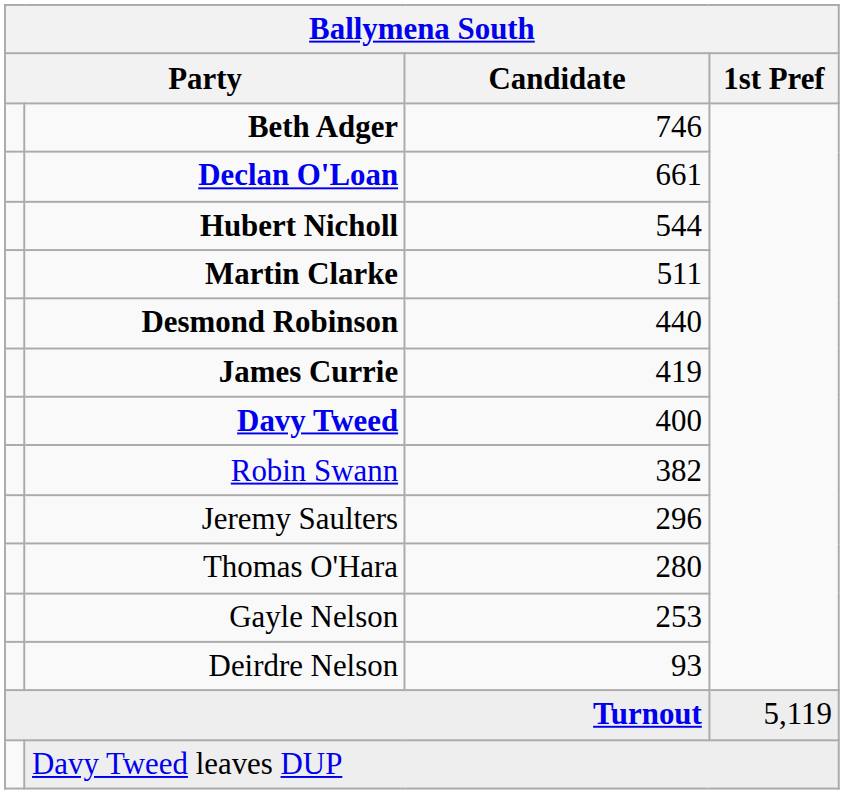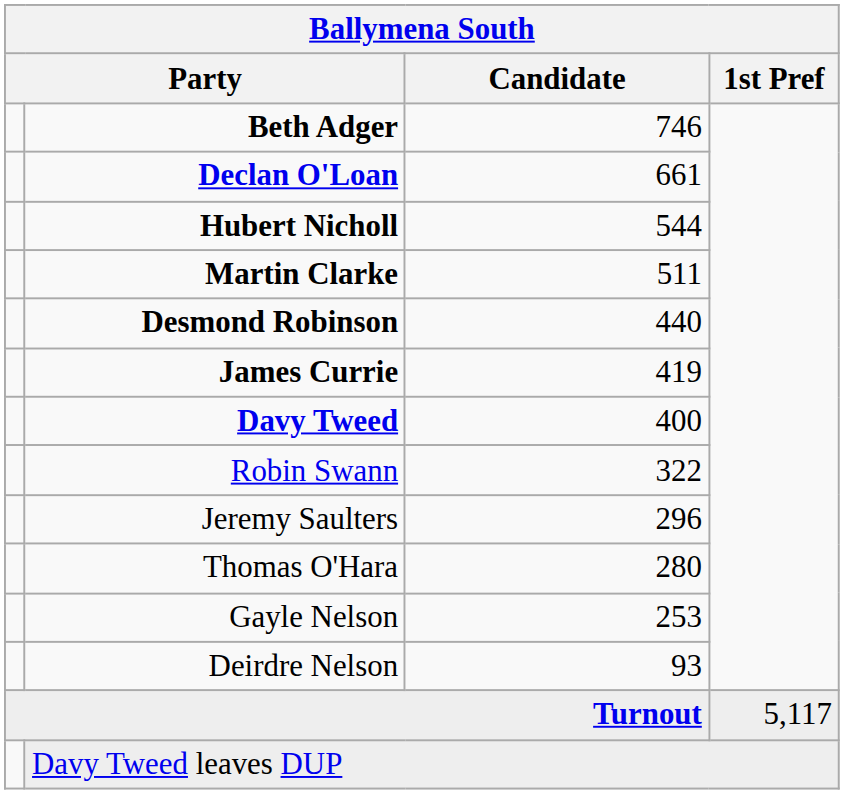 <table class="wikitable">
 <tr>
 <th colspan="4" align="center"><a href='#'>Ballymena South</a></th>
 </tr>
 <tr>
 <th colspan="2" align="center" width=200>Party</th>
 <th width=150>Candidate</th>
 <th width=60>1st Pref</th>
 </tr>
 <tr>
 <td></td>
 <td align="right"><strong>Beth Adger</strong></td>
 <td align="right">746</td>
 </tr>
 <tr>
 <td></td>
 <td align="right"><strong><a href='#'>Declan O'Loan</a></strong></td>
 <td align="right">661</td>
 </tr>
 <tr>
 <td></td>
 <td align="right"><strong>Hubert Nicholl</strong></td>
 <td align="right">544</td>
 </tr>
 <tr>
 <td></td>
 <td align="right"><strong>Martin Clarke</strong></td>
 <td align="right">511</td>
 </tr>
 <tr>
 <td></td>
 <td align="right"><strong>Desmond Robinson</strong></td>
 <td align="right">440</td>
 </tr>
 <tr>
 <td></td>
 <td align="right"><strong>James Currie</strong></td>
 <td align="right">419</td>
 </tr>
 <tr>
 <td></td>
 <td align="right"><strong><a href='#'>Davy Tweed</a></strong></td>
 <td align="right">400</td>
 </tr>
 <tr>
 <td></td>
 <td align="right"><a href='#'>Robin Swann</a></td>
-<td align="right">382</td>
+<td align="right">322</td>
 </tr>
 <tr>
 <td></td>
 <td align="right">Jeremy Saulters</td>
 <td align="right">296</td>
 </tr>
 <tr>
 <td></td>
 <td align="right">Thomas O'Hara</td>
 <td align="right">280</td>
 </tr>
 <tr>
 <td></td>
 <td align="right">Gayle Nelson</td>
 <td align="right">253</td>
 </tr>
 <tr>
 <td></td>
 <td align="right">Deirdre Nelson</td>
 <td align="right">93</td>
 </tr>
 <tr bgcolor="EEEEEE">
 <td colspan=3 align="right"><strong><a href='#'>Turnout</a></strong></td>
-<td align="right">5,119</td>
+<td align="right">5,117</td>
 </tr>
 <tr>
 <td bgcolor=></td>
 <td colspan=3 bgcolor="EEEEEE"><a href='#'>Davy Tweed</a> leaves <a href='#'>DUP</a></td>
 </tr>
 </table>
